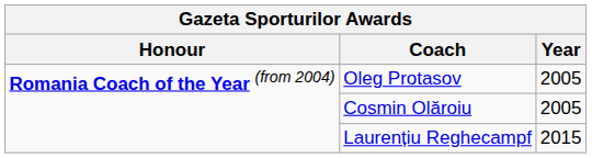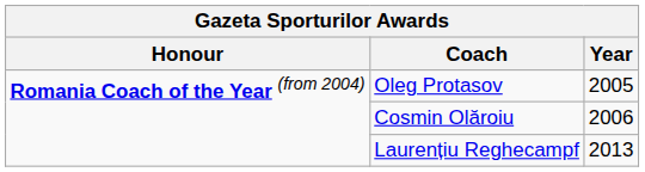 <table class="wikitable">
 <tr>
 <th Colspan=3>Gazeta Sporturilor Awards</th>
 </tr>
 <tr>
 <th Align=Left>Honour</th>
 <th Align=Left>Coach</th>
 <th Align=Left>Year</th>
 </tr>
 <tr>
 <td valign="top" Rowspan=3 Align=left><strong><a href='#'>Romania Coach of the Year</a></strong> <sup><em>(from 2004)</em></sup></td>
 <td><a href='#'>Oleg Protasov</a></td>
 <td class="wikitable" align=center>2005</td>
 </tr>
 <tr>
 <td><a href='#'>Cosmin Olăroiu</a></td>
-<td class="wikitable" align=center>2005</td>
+<td class="wikitable" align=center>2006</td>
 </tr>
 <tr>
 <td><a href='#'>Laurențiu Reghecampf</a></td>
-<td class="wikitable" align=center>2015</td>
+<td class="wikitable" align=center>2013</td>
 </tr>
 </table>
